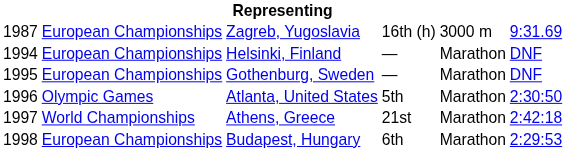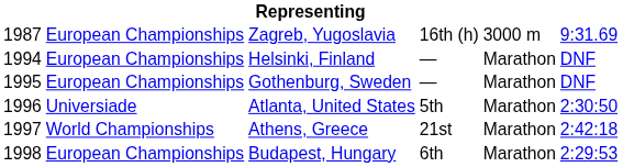 <table>
 <tr>
 <th colspan="6">Representing </th>
 </tr>
 <tr>
 <td>1987</td>
 <td><a href='#'>European Championships</a></td>
 <td><a href='#'>Zagreb, Yugoslavia</a></td>
 <td>16th (h)</td>
 <td>3000 m</td>
 <td><a href='#'>9:31.69</a></td>
 </tr>
 <tr>
 <td>1994</td>
 <td><a href='#'>European Championships</a></td>
 <td><a href='#'>Helsinki, Finland</a></td>
 <td>—</td>
 <td>Marathon</td>
 <td><a href='#'>DNF</a></td>
 </tr>
 <tr>
 <td>1995</td>
 <td><a href='#'>European Championships</a></td>
 <td><a href='#'>Gothenburg, Sweden</a></td>
 <td>—</td>
 <td>Marathon</td>
 <td><a href='#'>DNF</a></td>
 </tr>
 <tr>
 <td>1996</td>
-<td><a href='#'>Olympic Games</a></td>
+<td><a href='#'>Universiade</a></td>
 <td><a href='#'>Atlanta, United States</a></td>
 <td>5th</td>
 <td>Marathon</td>
 <td><a href='#'>2:30:50</a></td>
 </tr>
 <tr>
 <td>1997</td>
 <td><a href='#'>World Championships</a></td>
 <td><a href='#'>Athens, Greece</a></td>
 <td>21st</td>
 <td>Marathon</td>
 <td><a href='#'>2:42:18</a></td>
 </tr>
 <tr>
 <td>1998</td>
 <td><a href='#'>European Championships</a></td>
 <td><a href='#'>Budapest, Hungary</a></td>
 <td>6th</td>
 <td>Marathon</td>
 <td><a href='#'>2:29:53</a></td>
 </tr>
 </table>
